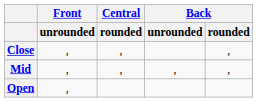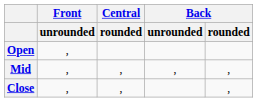 <table class="wikitable" style="text-align: center;">
 <tr>
 <th></th>
 <th><a href='#'>Front</a></th>
 <th><a href='#'>Central</a></th>
 <th colspan="2"><a href='#'>Back</a></th>
 </tr>
 <tr>
 <th></th>
 <th>unrounded</th>
 <th>rounded</th>
 <th>unrounded</th>
 <th>rounded</th>
 </tr>
 <tr>
-<th><a href='#'>Close</a></th>
-<td>, </td>
+<th><a href='#'>Open</a></th>
 <td>, </td>
 <td></td>
-<td>, </td>
+<td></td>
+<td></td>
 </tr>
 <tr>
 <th><a href='#'>Mid</a></th>
 <td>, </td>
 <td>, </td>
 <td>, </td>
 <td>, </td>
 </tr>
 <tr>
-<th><a href='#'>Open</a></th>
+<th><a href='#'>Close</a></th>
+<td>, </td>
 <td>, </td>
 <td></td>
-<td></td>
-<td></td>
+<td>, </td>
 </tr>
 </table>
